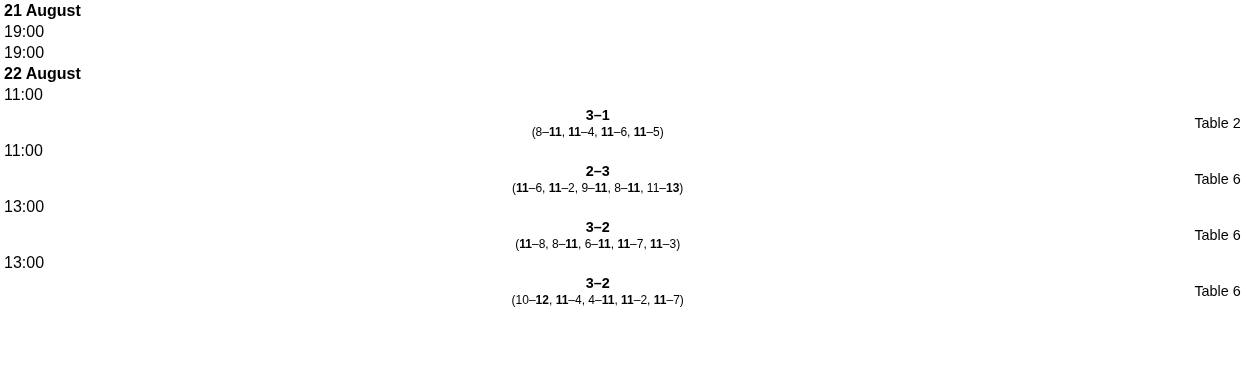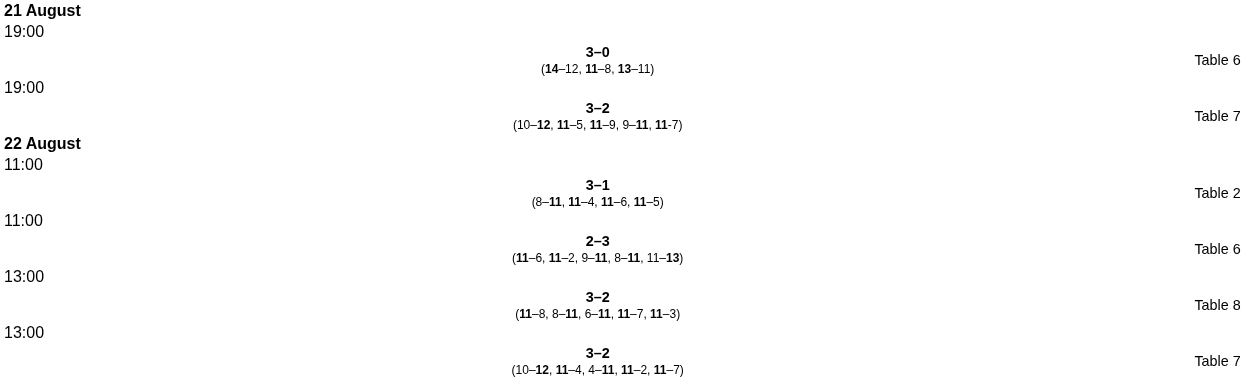 <table style="width:100%;" cellspacing="1">
 <tr>
 <th width=25%></th>
 <th width=10%></th>
 <th width=25%></th>
 </tr>
 <tr>
 <td><strong>21 August</strong></td>
 </tr>
 <tr>
 <td>19:00</td>
 </tr>
+<tr style=font-size:90%>
+<td align=right><strong></strong></td>
+<td align=center><strong> 3–0 </strong><br><small>(<strong>14</strong>–12, <strong>11</strong>–8, <strong>13</strong>–11)</small></td>
+<td></td>
+<td>Table 6</td>
+</tr>
 <tr>
 <td>19:00</td>
+</tr>
+<tr style=font-size:90%>
+<td align=right><strong></strong></td>
+<td align=center><strong> 3–2 </strong><br><small>(10–<strong>12</strong>, <strong>11</strong>–5, <strong>11</strong>–9, 9–<strong>11</strong>, <strong>11</strong>-7)</small></td>
+<td></td>
+<td>Table 7</td>
 </tr>
 <tr>
 <td><strong>22 August</strong></td>
 </tr>
 <tr>
 <td>11:00</td>
 </tr>
 <tr style=font-size:90%>
 <td align=right><strong></strong></td>
 <td align=center><strong> 3–1 </strong><br><small>(8–<strong>11</strong>, <strong>11</strong>–4, <strong>11</strong>–6, <strong>11</strong>–5)</small></td>
 <td></td>
 <td>Table 2</td>
 </tr>
 <tr>
 <td>11:00</td>
 </tr>
 <tr style=font-size:90%>
 <td align=right></td>
 <td align=center><strong> 2–3 </strong><br><small>(<strong>11</strong>–6, <strong>11</strong>–2, 9–<strong>11</strong>, 8–<strong>11</strong>, 11–<strong>13</strong>)</small></td>
 <td><strong></strong></td>
 <td>Table 6</td>
 </tr>
 <tr>
 <td>13:00</td>
 </tr>
 <tr style=font-size:90%>
 <td align=right><strong></strong></td>
 <td align=center><strong> 3–2 </strong><br><small>(<strong>11</strong>–8, 8–<strong>11</strong>, 6–<strong>11</strong>, <strong>11</strong>–7, <strong>11</strong>–3)</small></td>
 <td></td>
-<td>Table 6</td>
+<td>Table 8</td>
 </tr>
 <tr>
 <td>13:00</td>
 </tr>
 <tr style=font-size:90%>
 <td align=right><strong></strong></td>
 <td align=center><strong> 3–2 </strong><br><small>(10–<strong>12</strong>, <strong>11</strong>–4, 4–<strong>11</strong>, <strong>11</strong>–2, <strong>11</strong>–7)</small></td>
 <td></td>
-<td>Table 6</td>
+<td>Table 7</td>
 </tr>
 </table>
